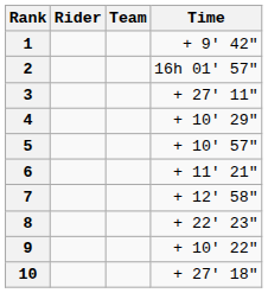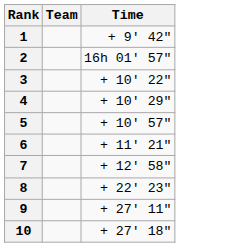 <table class="wikitable" margin-bottom:0;">
 <tr>
 <th scope="col">Rank</th>
-<th scope="col">Rider</th>
 <th scope="col">Team</th>
 <th scope="col">Time</th>
 </tr>
 <tr>
 <th scope="row">1</th>
-<td> </td>
 <td></td>
 <td align="right">+ 9' 42"</td>
 </tr>
 <tr>
 <th scope="row">2</th>
 <td></td>
-<td></td>
 <td align="right">16h 01' 57"</td>
 </tr>
 <tr>
 <th scope="row">3</th>
 <td></td>
-<td></td>
-<td align="right">+ 27' 11"</td>
+<td align="right">+ 10' 22"</td>
 </tr>
 <tr>
 <th scope="row">4</th>
-<td></td>
 <td></td>
 <td align="right">+ 10' 29"</td>
 </tr>
 <tr>
 <th scope="row">5</th>
 <td></td>
-<td></td>
 <td align="right">+ 10' 57"</td>
 </tr>
 <tr>
 <th scope="row">6</th>
-<td></td>
 <td></td>
 <td align="right">+ 11' 21"</td>
 </tr>
 <tr>
 <th scope="row">7</th>
 <td></td>
-<td></td>
 <td align="right">+ 12' 58"</td>
 </tr>
 <tr>
 <th scope="row">8</th>
-<td></td>
 <td></td>
 <td align="right">+ 22' 23"</td>
 </tr>
 <tr>
 <th scope="row">9</th>
 <td></td>
-<td></td>
-<td align="right">+ 10' 22"</td>
+<td align="right">+ 27' 11"</td>
 </tr>
 <tr>
 <th scope="row">10</th>
 <td></td>
-<td></td>
 <td align="right">+ 27' 18"</td>
 </tr>
 </table>
